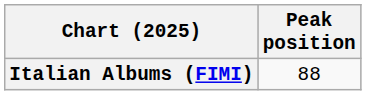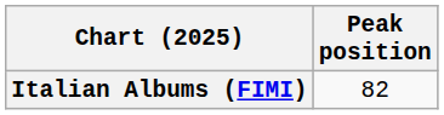 <table class="wikitable plainrowheaders" style="text-align:center">
 <tr>
 <th scope="col">Chart (2025)</th>
 <th scope="col">Peak<br>position</th>
 </tr>
 <tr>
 <th scope="row">Italian Albums (<a href='#'>FIMI</a>)</th>
-<td>88</td>
+<td>82</td>
 </tr>
 </table>
